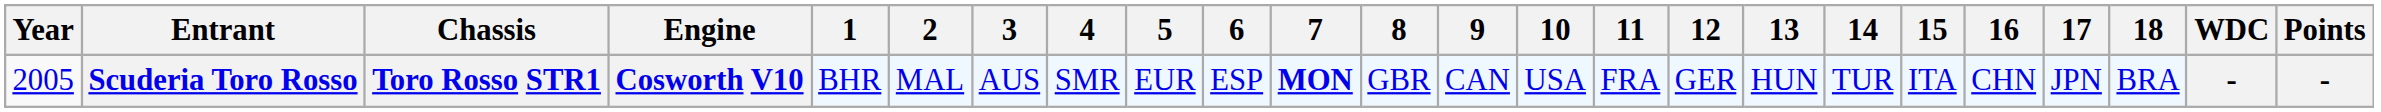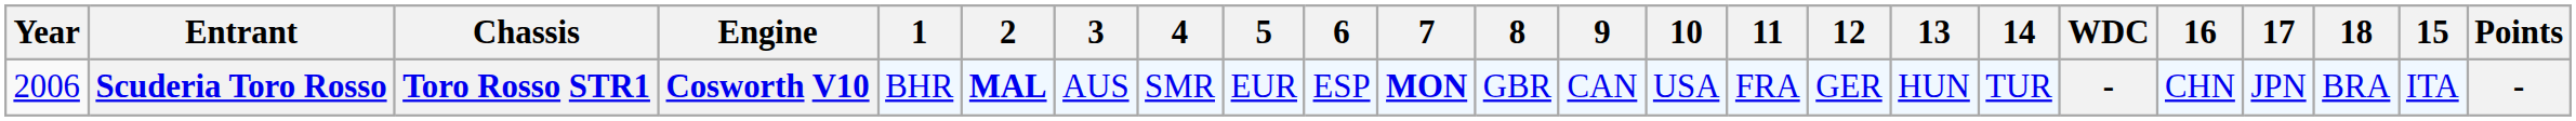 <table class="wikitable" style="text-align:center; font-size:85%">
 <tr>
 <th>Year</th>
 <th>Entrant</th>
 <th>Chassis</th>
 <th>Engine</th>
 <th>1</th>
 <th>2</th>
 <th>3</th>
 <th>4</th>
 <th>5</th>
 <th>6</th>
 <th>7</th>
 <th>8</th>
 <th>9</th>
 <th>10</th>
 <th>11</th>
 <th>12</th>
 <th>13</th>
 <th>14</th>
-<th>15</th>
+<th>WDC</th>
 <th>16</th>
 <th>17</th>
 <th>18</th>
-<th>WDC</th>
+<th>15</th>
 <th>Points</th>
 </tr>
 <tr>
-<td><a href='#'>2005</a></td>
+<td><a href='#'>2006</a></td>
 <th nowrap><a href='#'>Scuderia Toro Rosso</a></th>
 <th nowrap><a href='#'>Toro Rosso</a> <a href='#'>STR1</a></th>
 <th nowrap><a href='#'>Cosworth</a> <a href='#'>V10</a></th>
 <td style="background:#F0F8FF;"><a href='#'>BHR</a><br></td>
-<td style="background:#F0F8FF;"><a href='#'>MAL</a><br></td>
+<td style="background:#F0F8FF;"><strong><a href='#'>MAL</a><br></strong></td>
 <td style="background:#F0F8FF;"><a href='#'>AUS</a><br></td>
 <td style="background:#F0F8FF;"><a href='#'>SMR</a><br></td>
 <td style="background:#F0F8FF;"><a href='#'>EUR</a><br></td>
 <td style="background:#F0F8FF;"><a href='#'>ESP</a><br></td>
 <td style="background:#F0F8FF;"><strong><a href='#'>MON</a><br></strong></td>
 <td style="background:#F0F8FF;"><a href='#'>GBR</a><br></td>
 <td style="background:#F0F8FF;"><a href='#'>CAN</a><br></td>
 <td style="background:#F0F8FF;"><a href='#'>USA</a><br></td>
 <td style="background:#F0F8FF;"><a href='#'>FRA</a><br></td>
 <td style="background:#F0F8FF;"><a href='#'>GER</a><br></td>
 <td style="background:#F0F8FF;"><a href='#'>HUN</a><br></td>
 <td style="background:#F0F8FF;"><a href='#'>TUR</a><br></td>
-<td style="background:#F0F8FF;"><a href='#'>ITA</a><br></td>
+<th>-</th>
 <td style="background:#F0F8FF;"><a href='#'>CHN</a><br></td>
 <td style="background:#F0F8FF;"><a href='#'>JPN</a><br></td>
 <td style="background:#F0F8FF;"><a href='#'>BRA</a><br></td>
-<th>-</th>
+<td style="background:#F0F8FF;"><a href='#'>ITA</a><br></td>
 <th>-</th>
 </tr>
 </table>
